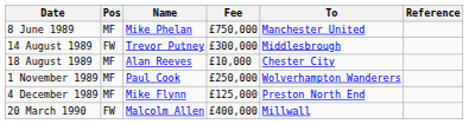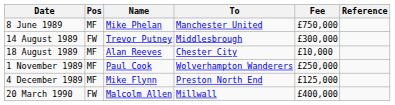 <table class="wikitable">
 <tr>
 <th>Date</th>
 <th>Pos</th>
 <th>Name</th>
+<th>To</th>
 <th>Fee</th>
-<th>To</th>
 <th>Reference</th>
 </tr>
 <tr>
 <td>8 June 1989</td>
 <td>MF</td>
 <td><a href='#'>Mike Phelan</a></td>
+<td><a href='#'>Manchester United</a></td>
 <td>£750,000</td>
-<td><a href='#'>Manchester United</a></td>
 <td></td>
 </tr>
 <tr>
 <td>14 August 1989</td>
 <td>FW</td>
 <td><a href='#'>Trevor Putney</a></td>
+<td><a href='#'>Middlesbrough</a></td>
 <td>£300,000</td>
-<td><a href='#'>Middlesbrough</a></td>
 <td></td>
 </tr>
 <tr>
 <td>18 August 1989</td>
 <td>MF</td>
 <td><a href='#'>Alan Reeves</a></td>
+<td><a href='#'>Chester City</a></td>
 <td>£10,000</td>
-<td><a href='#'>Chester City</a></td>
 <td></td>
 </tr>
 <tr>
 <td>1 November 1989</td>
 <td>MF</td>
 <td><a href='#'>Paul Cook</a></td>
+<td><a href='#'>Wolverhampton Wanderers</a></td>
 <td>£250,000</td>
-<td><a href='#'>Wolverhampton Wanderers</a></td>
 <td></td>
 </tr>
 <tr>
 <td>4 December 1989</td>
 <td>MF</td>
 <td><a href='#'>Mike Flynn</a></td>
+<td><a href='#'>Preston North End</a></td>
 <td>£125,000</td>
-<td><a href='#'>Preston North End</a></td>
 <td></td>
 </tr>
 <tr>
 <td>20 March 1990</td>
 <td>FW</td>
 <td><a href='#'>Malcolm Allen</a></td>
+<td><a href='#'>Millwall</a></td>
 <td>£400,000</td>
-<td><a href='#'>Millwall</a></td>
 <td></td>
 </tr>
 </table>
